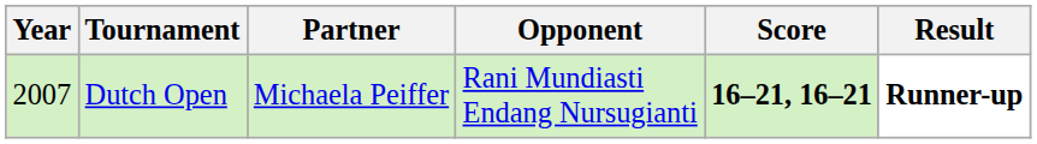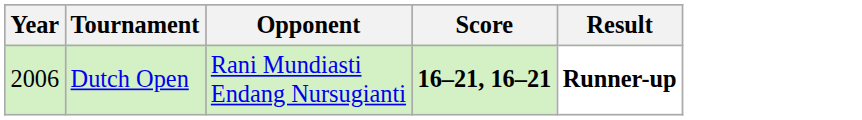 <table class="sortable wikitable" style="font-size: 90%;">
 <tr>
 <th>Year</th>
 <th>Tournament</th>
-<th>Partner</th>
 <th>Opponent</th>
 <th>Score</th>
 <th>Result</th>
 </tr>
 <tr style="background:#D4F1C5">
-<td align="center">2007</td>
+<td align="center">2006</td>
 <td align="left"><a href='#'>Dutch Open</a></td>
-<td align="left"> <a href='#'>Michaela Peiffer</a></td>
 <td align="left"> <a href='#'>Rani Mundiasti</a> <br>  <a href='#'>Endang Nursugianti</a></td>
 <td align="left"><strong>16–21, 16–21</strong></td>
 <td style="text-align:left; background:white"> <strong>Runner-up</strong></td>
 </tr>
 </table>
